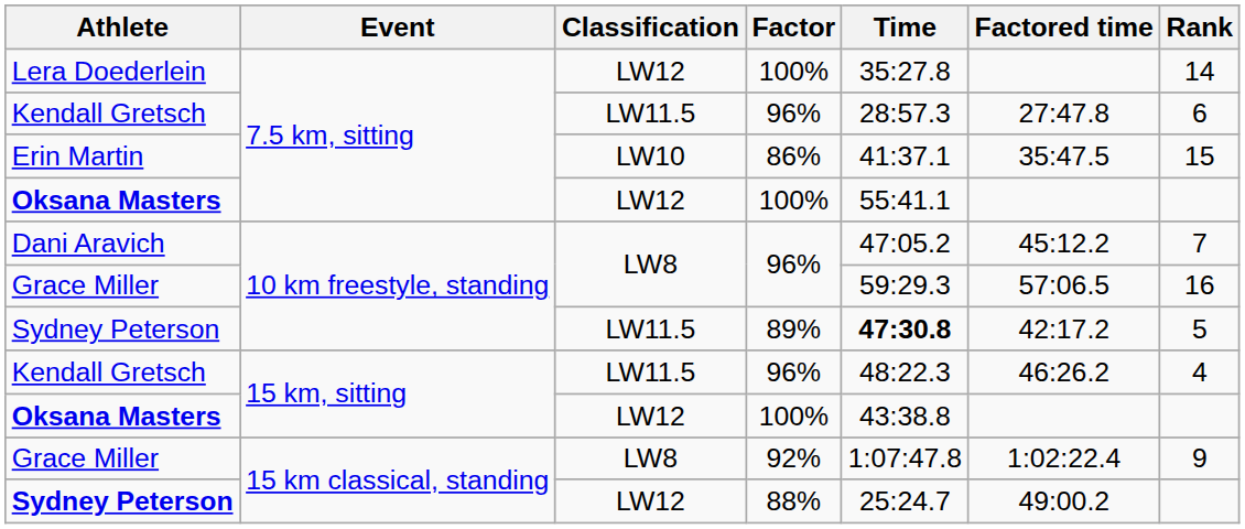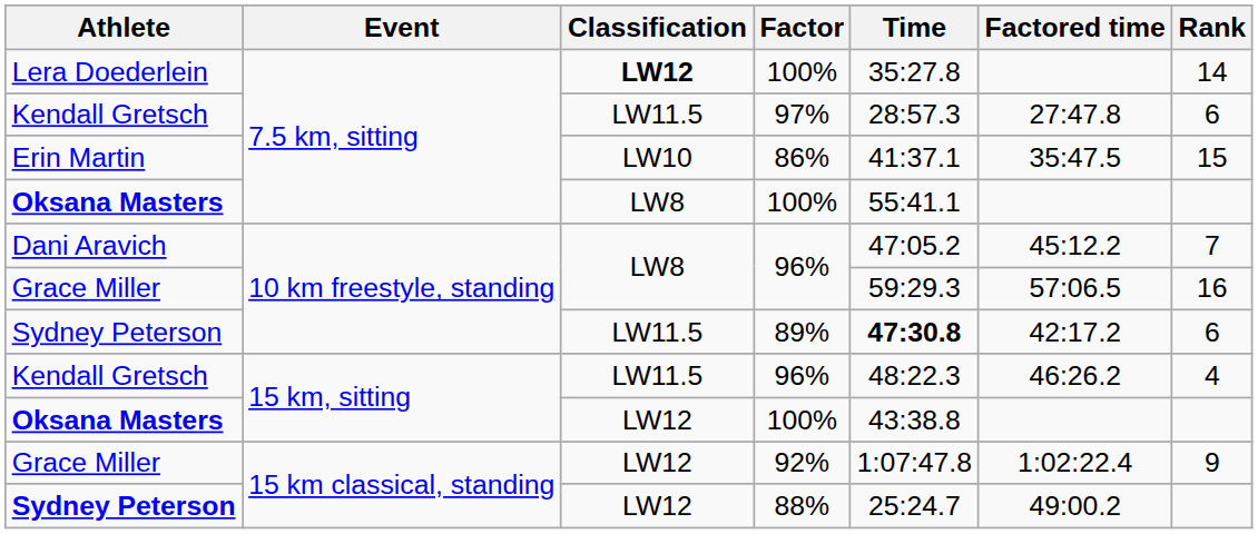 <table class=wikitable style=font-size:90%;text-align:center>
 <tr>
 <th>Athlete</th>
 <th>Event</th>
 <th>Classification</th>
 <th>Factor</th>
 <th>Time</th>
 <th>Factored time</th>
 <th>Rank</th>
 </tr>
 <tr>
 <td align=left><a href='#'>Lera Doederlein</a></td>
 <td align=left rowspan=4><a href='#'>7.5 km, sitting</a></td>
-<td>LW12</td>
+<td><strong>LW12</strong></td>
 <td>100%</td>
 <td>35:27.8</td>
 <td></td>
 <td>14</td>
 </tr>
 <tr>
 <td align=left><a href='#'>Kendall Gretsch</a></td>
 <td>LW11.5</td>
-<td>96%</td>
+<td>97%</td>
 <td>28:57.3</td>
 <td>27:47.8</td>
 <td>6</td>
 </tr>
 <tr>
 <td align=left><a href='#'>Erin Martin</a></td>
 <td>LW10</td>
 <td>86%</td>
 <td>41:37.1</td>
 <td>35:47.5</td>
 <td>15</td>
 </tr>
 <tr>
 <td align=left><strong><a href='#'>Oksana Masters</a></strong></td>
-<td>LW12</td>
+<td>LW8</td>
 <td>100%</td>
 <td>55:41.1</td>
 <td></td>
 <td></td>
 </tr>
 <tr>
 <td align=left><a href='#'>Dani Aravich</a></td>
 <td align=left rowspan=3><a href='#'>10 km freestyle, standing</a></td>
 <td rowspan=2>LW8</td>
 <td rowspan=2>96%</td>
 <td>47:05.2</td>
 <td>45:12.2</td>
 <td>7</td>
 </tr>
 <tr>
 <td align=left><a href='#'>Grace Miller</a></td>
 <td>59:29.3</td>
 <td>57:06.5</td>
 <td>16</td>
 </tr>
 <tr>
 <td align=left><a href='#'>Sydney Peterson</a></td>
 <td>LW11.5</td>
 <td>89%</td>
 <td><strong>47:30.8</strong></td>
 <td>42:17.2</td>
-<td>5</td>
+<td>6</td>
 </tr>
 <tr>
 <td align=left><a href='#'>Kendall Gretsch</a></td>
 <td align=left rowspan=2><a href='#'>15 km, sitting</a></td>
 <td>LW11.5</td>
 <td>96%</td>
 <td>48:22.3</td>
 <td>46:26.2</td>
 <td>4</td>
 </tr>
 <tr>
 <td align=left><strong><a href='#'>Oksana Masters</a></strong></td>
 <td>LW12</td>
 <td>100%</td>
 <td>43:38.8</td>
 <td></td>
 <td></td>
 </tr>
 <tr>
 <td align=left><a href='#'>Grace Miller</a></td>
 <td align=left rowspan=2><a href='#'>15 km classical, standing</a></td>
-<td>LW8</td>
+<td>LW12</td>
 <td>92%</td>
 <td>1:07:47.8</td>
 <td>1:02:22.4</td>
 <td>9</td>
 </tr>
 <tr>
 <td align=left><strong><a href='#'>Sydney Peterson</a></strong></td>
 <td>LW12</td>
 <td>88%</td>
 <td>25:24.7</td>
 <td>49:00.2</td>
 <td></td>
 </tr>
 </table>
